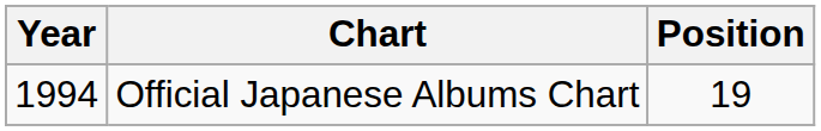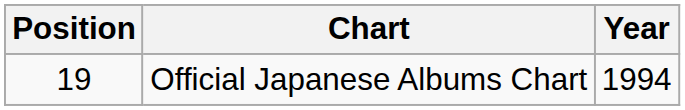 <table class="wikitable">
 <tr>
+<th>Position</th>
+<th>Chart</th>
 <th>Year</th>
-<th>Chart</th>
-<th>Position</th>
 </tr>
 <tr>
+<td align="center">19</td>
+<td>Official Japanese Albums Chart</td>
 <td>1994</td>
-<td>Official Japanese Albums Chart</td>
-<td align="center">19</td>
 </tr>
 </table>
